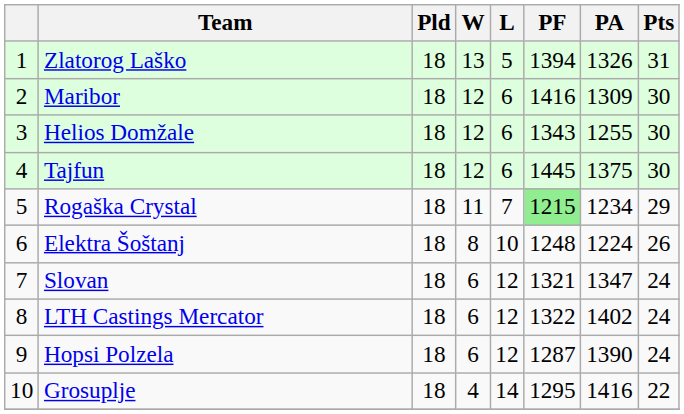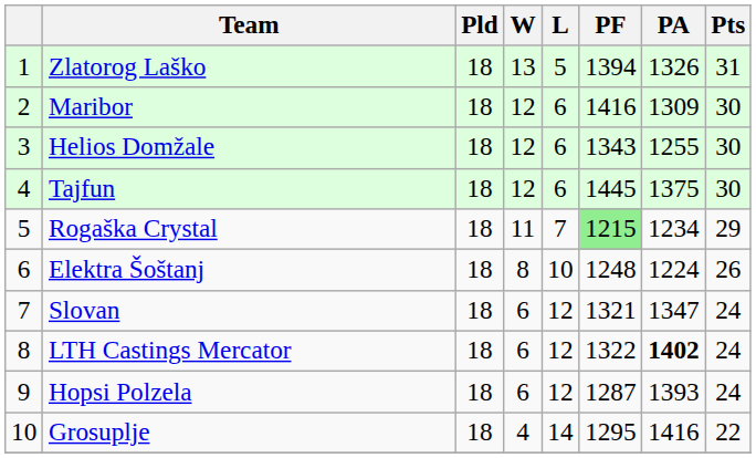 <table class="wikitable sortable" style="text-align:center">
 <tr>
 <th></th>
 <th width="250">Team</th>
 <th>Pld</th>
 <th>W</th>
 <th>L</th>
 <th>PF</th>
 <th>PA</th>
 <th>Pts</th>
 </tr>
 <tr style="background: #ddffdd">
 <td>1</td>
 <td align=left><a href='#'>Zlatorog Laško</a></td>
 <td>18</td>
 <td>13</td>
 <td>5</td>
 <td>1394</td>
 <td>1326</td>
 <td>31</td>
 </tr>
 <tr style="background: #ddffdd">
 <td>2</td>
 <td align=left><a href='#'>Maribor</a></td>
 <td>18</td>
 <td>12</td>
 <td>6</td>
 <td>1416</td>
 <td>1309</td>
 <td>30</td>
 </tr>
 <tr style="background: #ddffdd">
 <td>3</td>
 <td align=left><a href='#'>Helios Domžale</a></td>
 <td>18</td>
 <td>12</td>
 <td>6</td>
 <td>1343</td>
 <td>1255</td>
 <td>30</td>
 </tr>
 <tr style="background: #ddffdd">
 <td>4</td>
 <td align=left><a href='#'>Tajfun</a></td>
 <td>18</td>
 <td>12</td>
 <td>6</td>
 <td>1445</td>
 <td>1375</td>
 <td>30</td>
 </tr>
 <tr>
 <td>5</td>
 <td align=left><a href='#'>Rogaška Crystal</a></td>
 <td>18</td>
 <td>11</td>
 <td>7</td>
 <td style="background: lightgreen;">1215</td>
 <td>1234</td>
 <td>29</td>
 </tr>
 <tr>
 <td>6</td>
 <td align=left><a href='#'>Elektra Šoštanj</a></td>
 <td>18</td>
 <td>8</td>
 <td>10</td>
 <td>1248</td>
 <td>1224</td>
 <td>26</td>
 </tr>
 <tr>
 <td>7</td>
 <td align=left><a href='#'>Slovan</a></td>
 <td>18</td>
 <td>6</td>
 <td>12</td>
 <td>1321</td>
 <td>1347</td>
 <td>24</td>
 </tr>
 <tr>
 <td>8</td>
 <td align=left><a href='#'>LTH Castings Mercator</a></td>
 <td>18</td>
 <td>6</td>
 <td>12</td>
 <td>1322</td>
-<td>1402</td>
+<td><strong>1402</strong></td>
 <td>24</td>
 </tr>
 <tr>
 <td>9</td>
 <td align=left><a href='#'>Hopsi Polzela</a></td>
 <td>18</td>
 <td>6</td>
 <td>12</td>
 <td>1287</td>
-<td>1390</td>
+<td>1393</td>
 <td>24</td>
 </tr>
 <tr>
 <td>10</td>
 <td align=left><a href='#'>Grosuplje</a></td>
 <td>18</td>
 <td>4</td>
 <td>14</td>
 <td>1295</td>
 <td>1416</td>
 <td>22</td>
 </tr>
 <tr>
 </tr>
 </table>
